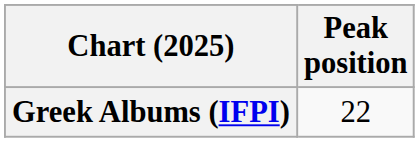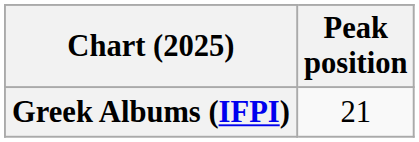 <table class="wikitable sortable plainrowheaders" style="text-align:center">
 <tr>
 <th scope="col">Chart (2025)</th>
 <th scope="col">Peak<br>position</th>
 </tr>
 <tr>
 <th scope="row">Greek Albums (<a href='#'>IFPI</a>)</th>
-<td>22</td>
+<td>21</td>
 </tr>
 </table>
